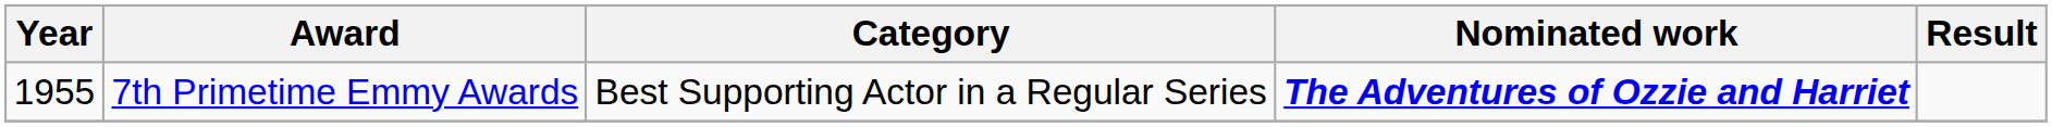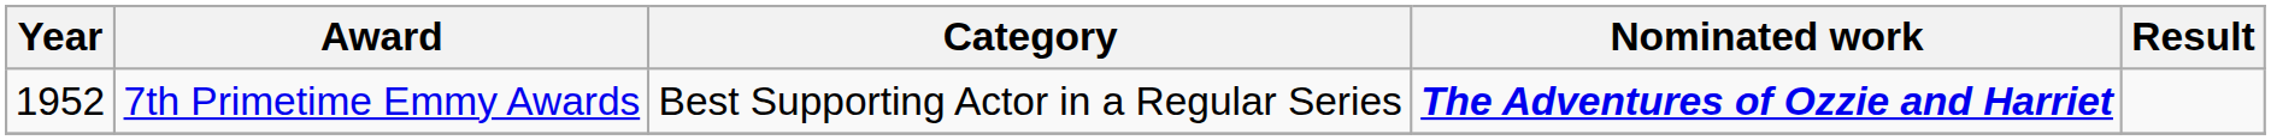 <table class="wikitable sortable plainrowheaders" style="text-align:center;">
 <tr>
 <th>Year</th>
 <th>Award</th>
 <th>Category</th>
 <th>Nominated work</th>
 <th>Result</th>
 </tr>
 <tr>
-<td>1955</td>
+<td>1952</td>
 <td><a href='#'>7th Primetime Emmy Awards</a></td>
 <td>Best Supporting Actor in a Regular Series</td>
 <td><strong><em><a href='#'>The Adventures of Ozzie and Harriet</a></em></strong></td>
 <td></td>
 </tr>
 <tr>
 </tr>
 </table>
